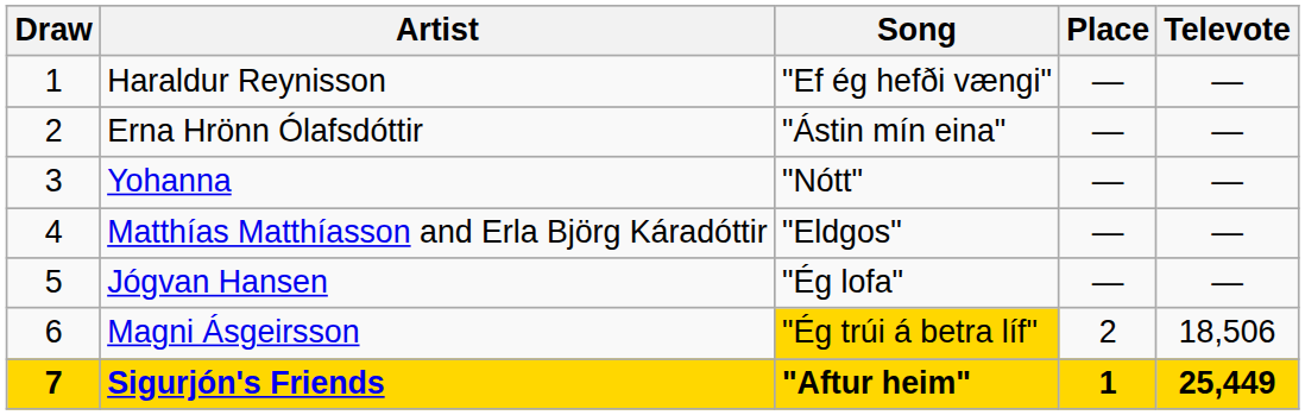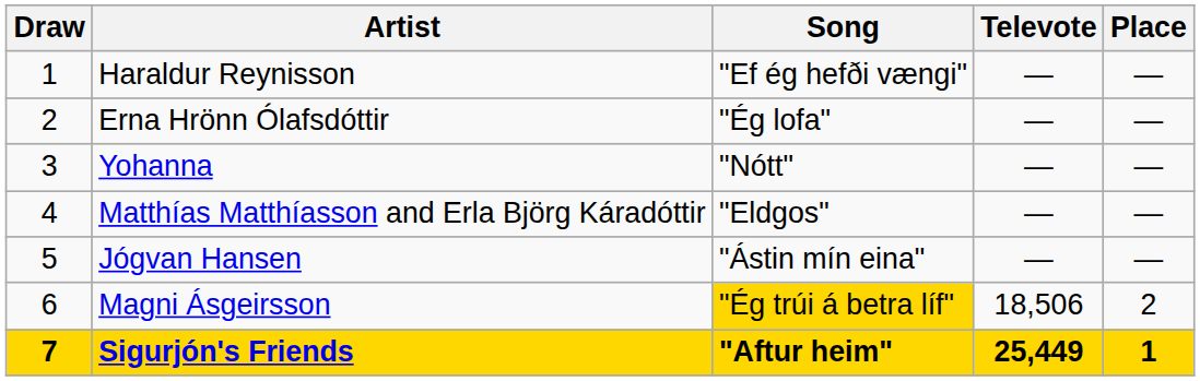 <table class="sortable wikitable" style="margin: 1em auto 1em auto; text-align:center">
 <tr>
 <th>Draw</th>
 <th>Artist</th>
 <th>Song</th>
+<th>Televote</th>
 <th>Place</th>
-<th>Televote</th>
 </tr>
 <tr>
 <td>1</td>
 <td align="left">Haraldur Reynisson</td>
 <td align="left">"Ef ég hefði vængi"</td>
+<td data-sort-value="0">—</td>
 <td data-sort-value="3">—</td>
-<td data-sort-value="0">—</td>
 </tr>
 <tr>
 <td>2</td>
 <td align="left">Erna Hrönn Ólafsdóttir</td>
-<td align="left">"Ástin mín eina"</td>
+<td align="left">"Ég lofa"</td>
+<td data-sort-value="0">—</td>
 <td data-sort-value="3">—</td>
-<td data-sort-value="0">—</td>
 </tr>
 <tr>
 <td>3</td>
 <td align="left"><a href='#'>Yohanna</a></td>
 <td align="left">"Nótt"</td>
+<td data-sort-value="0">—</td>
 <td data-sort-value="3">—</td>
-<td data-sort-value="0">—</td>
 </tr>
 <tr>
 <td>4</td>
 <td align="left"><a href='#'>Matthías Matthíasson</a> and Erla Björg Káradóttir</td>
 <td align="left">"Eldgos"</td>
+<td data-sort-value="0">—</td>
 <td data-sort-value="3">—</td>
-<td data-sort-value="0">—</td>
 </tr>
 <tr>
 <td>5</td>
 <td align="left"><a href='#'>Jógvan Hansen</a></td>
-<td align="left">"Ég lofa"</td>
+<td align="left">"Ástin mín eina"</td>
+<td data-sort-value="0">—</td>
 <td data-sort-value="3">—</td>
-<td data-sort-value="0">—</td>
 </tr>
 <tr>
 <td>6</td>
 <td align="left"><a href='#'>Magni Ásgeirsson</a></td>
 <td align="left" style="background: gold;">"Ég trúi á betra líf"</td>
+<td>18,506</td>
 <td>2</td>
-<td>18,506</td>
 </tr>
 <tr style="font-weight:bold; background:gold;">
 <td>7</td>
 <td align="left"><a href='#'>Sigurjón's Friends</a></td>
 <td align="left">"Aftur heim"</td>
+<td>25,449</td>
 <td>1</td>
-<td>25,449</td>
 </tr>
 </table>
